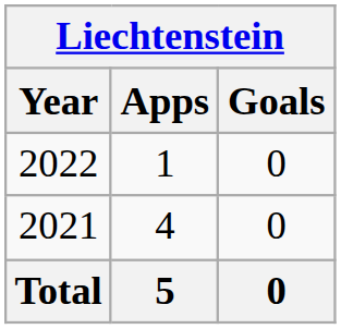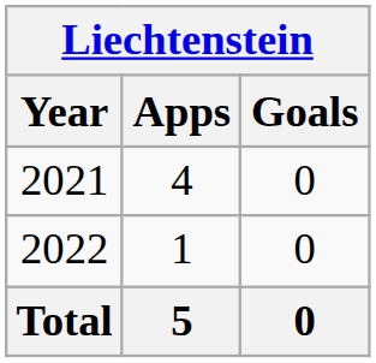 <table class="wikitable" style="text-align:center">
 <tr>
 <th colspan=3><a href='#'>Liechtenstein</a></th>
 </tr>
 <tr>
 <th>Year</th>
 <th>Apps</th>
 <th>Goals</th>
 </tr>
 <tr>
-<td>2022</td>
-<td>1</td>
+<td>2021</td>
+<td>4</td>
 <td>0</td>
 </tr>
 <tr>
-<td>2021</td>
-<td>4</td>
+<td>2022</td>
+<td>1</td>
 <td>0</td>
 </tr>
 <tr>
 <th>Total</th>
 <th>5</th>
 <th>0</th>
 </tr>
 </table>
